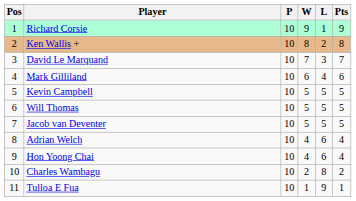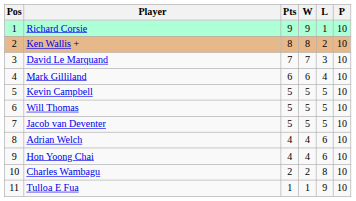 <table class="wikitable" style="font-size: 100%">
 <tr>
 <th width=20>Pos</th>
 <th width=400>Player</th>
-<th width=20>P</th>
+<th width=20>Pts</th>
 <th width=20>W</th>
 <th width=20>L</th>
-<th width=20>Pts</th>
+<th width=20>P</th>
 </tr>
 <tr align=center style="background: #ADFFD6;">
 <td>1</td>
 <td align="left"> <a href='#'>Richard Corsie</a></td>
-<td>10</td>
+<td>9</td>
 <td>9</td>
 <td>1</td>
-<td>9</td>
+<td>10</td>
 </tr>
 <tr align=center style="background: #E6B88A;">
 <td>2</td>
 <td align="left"> <a href='#'>Ken Wallis</a> +</td>
-<td>10</td>
+<td>8</td>
 <td>8</td>
 <td>2</td>
-<td>8</td>
+<td>10</td>
 </tr>
 <tr align=center>
 <td>3</td>
 <td align="left"> <a href='#'>David Le Marquand</a></td>
-<td>10</td>
+<td>7</td>
 <td>7</td>
 <td>3</td>
-<td>7</td>
+<td>10</td>
 </tr>
 <tr align=center>
 <td>4</td>
 <td align="left"> <a href='#'>Mark Gilliland</a></td>
-<td>10</td>
+<td>6</td>
 <td>6</td>
 <td>4</td>
-<td>6</td>
+<td>10</td>
 </tr>
 <tr align=center>
 <td>5</td>
 <td align="left"> <a href='#'>Kevin Campbell</a></td>
-<td>10</td>
 <td>5</td>
 <td>5</td>
 <td>5</td>
+<td>10</td>
 </tr>
 <tr align=center>
 <td>6</td>
 <td align="left"> <a href='#'>Will Thomas</a></td>
-<td>10</td>
 <td>5</td>
 <td>5</td>
 <td>5</td>
+<td>10</td>
 </tr>
 <tr align=center>
 <td>7</td>
 <td align="left"> <a href='#'>Jacob van Deventer</a></td>
-<td>10</td>
 <td>5</td>
 <td>5</td>
 <td>5</td>
+<td>10</td>
 </tr>
 <tr align=center>
 <td>8</td>
 <td align="left"> <a href='#'>Adrian Welch</a></td>
-<td>10</td>
+<td>4</td>
 <td>4</td>
 <td>6</td>
-<td>4</td>
+<td>10</td>
 </tr>
 <tr align=center>
 <td>9</td>
 <td align="left"> <a href='#'>Hon Yoong Chai</a></td>
-<td>10</td>
+<td>4</td>
 <td>4</td>
 <td>6</td>
-<td>4</td>
+<td>10</td>
 </tr>
 <tr align=center>
 <td>10</td>
 <td align="left"> <a href='#'>Charles Wambagu</a></td>
-<td>10</td>
+<td>2</td>
 <td>2</td>
 <td>8</td>
-<td>2</td>
+<td>10</td>
 </tr>
 <tr align=center>
 <td>11</td>
 <td align="left"> <a href='#'>Tulloa E Fua</a></td>
-<td>10</td>
+<td>1</td>
 <td>1</td>
 <td>9</td>
-<td>1</td>
+<td>10</td>
 </tr>
 </table>
